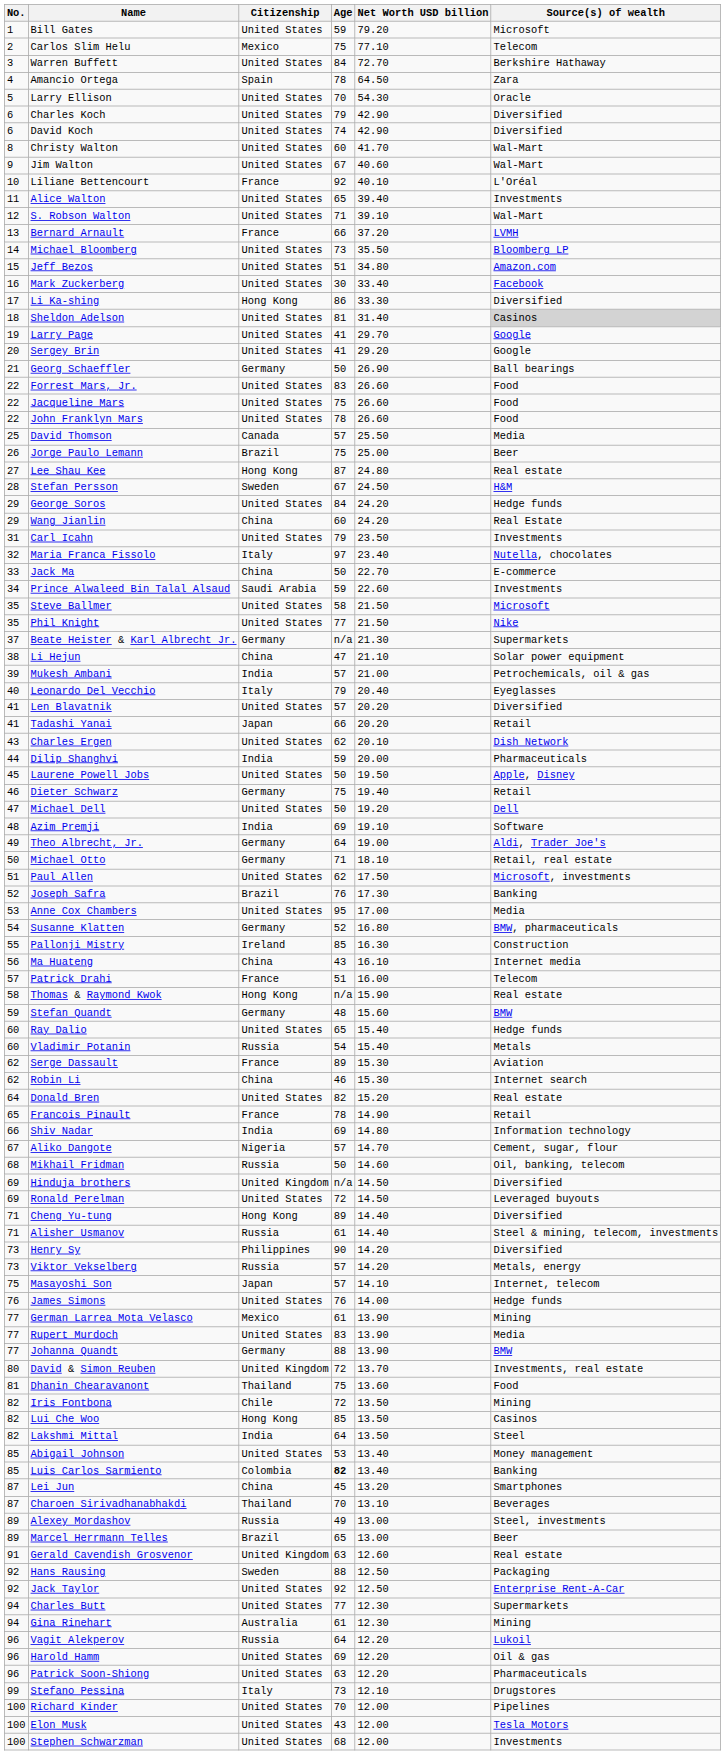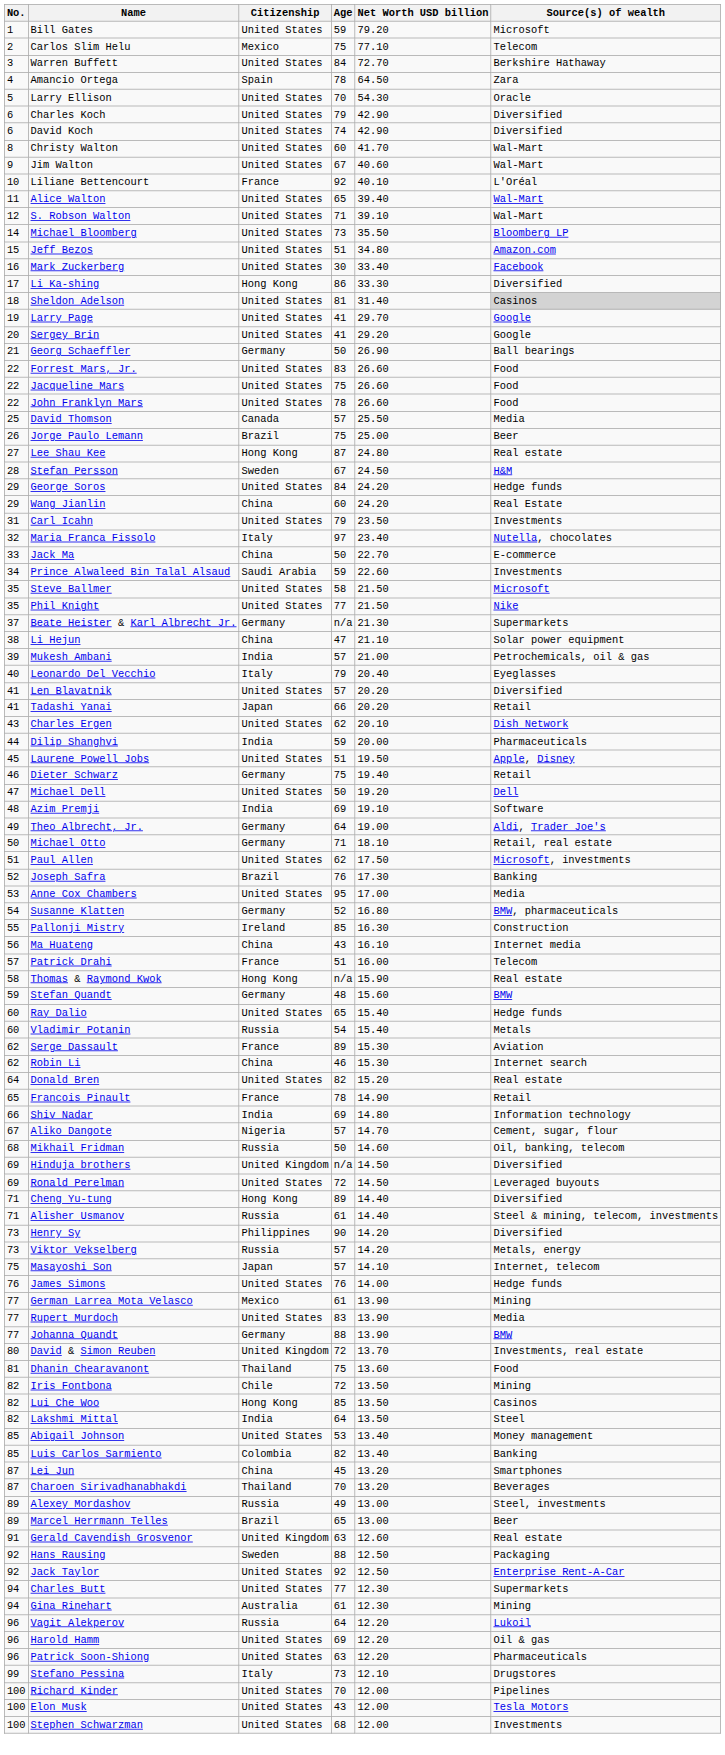 <table class="wikitable sortable">
 <tr>
 <th>No.</th>
 <th>Name</th>
 <th>Citizenship</th>
 <th>Age</th>
 <th>Net Worth USD  billion</th>
 <th>Source(s) of  wealth</th>
 </tr>
 <tr>
 <td>1</td>
 <td>Bill Gates</td>
 <td>United States</td>
 <td>59</td>
 <td>79.20</td>
 <td>Microsoft</td>
 </tr>
 <tr>
 <td>2</td>
 <td>Carlos Slim Helu</td>
 <td>Mexico</td>
 <td>75</td>
 <td>77.10</td>
 <td>Telecom</td>
 </tr>
 <tr>
 <td>3</td>
 <td>Warren Buffett</td>
 <td>United States</td>
 <td>84</td>
 <td>72.70</td>
 <td>Berkshire Hathaway</td>
 </tr>
 <tr>
 <td>4</td>
 <td>Amancio Ortega</td>
 <td>Spain</td>
 <td>78</td>
 <td>64.50</td>
 <td>Zara</td>
 </tr>
 <tr>
 <td>5</td>
 <td>Larry Ellison</td>
 <td>United States</td>
 <td>70</td>
 <td>54.30</td>
 <td>Oracle</td>
 </tr>
 <tr>
 <td>6</td>
 <td>Charles Koch</td>
 <td>United States</td>
 <td>79</td>
 <td>42.90</td>
 <td>Diversified</td>
 </tr>
 <tr>
 <td>6</td>
 <td>David Koch</td>
 <td>United States</td>
 <td>74</td>
 <td>42.90</td>
 <td>Diversified</td>
 </tr>
 <tr>
 <td>8</td>
 <td>Christy Walton</td>
 <td>United States</td>
 <td>60</td>
 <td>41.70</td>
 <td>Wal-Mart</td>
 </tr>
 <tr>
 <td>9</td>
 <td>Jim Walton</td>
 <td>United States</td>
 <td>67</td>
 <td>40.60</td>
 <td>Wal-Mart</td>
 </tr>
 <tr>
 <td>10</td>
 <td>Liliane Bettencourt</td>
 <td>France</td>
 <td>92</td>
 <td>40.10</td>
 <td>L'Oréal</td>
 </tr>
 <tr>
 <td>11</td>
 <td><a href='#'>Alice Walton</a></td>
 <td>United States</td>
 <td>65</td>
 <td>39.40</td>
-<td>Investments</td>
+<td><a href='#'>Wal-Mart</a></td>
 </tr>
 <tr>
 <td>12</td>
 <td><a href='#'>S. Robson Walton</a></td>
 <td>United States</td>
 <td>71</td>
 <td>39.10</td>
 <td>Wal-Mart</td>
-</tr>
-<tr>
-<td>13</td>
-<td><a href='#'>Bernard Arnault</a></td>
-<td>France</td>
-<td>66</td>
-<td>37.20</td>
-<td><a href='#'>LVMH</a></td>
 </tr>
 <tr>
 <td>14</td>
 <td><a href='#'>Michael Bloomberg</a></td>
 <td>United States</td>
 <td>73</td>
 <td>35.50</td>
 <td><a href='#'>Bloomberg LP</a></td>
 </tr>
 <tr>
 <td>15</td>
 <td><a href='#'>Jeff Bezos</a></td>
 <td>United States</td>
 <td>51</td>
 <td>34.80</td>
 <td><a href='#'>Amazon.com</a></td>
 </tr>
 <tr>
 <td>16</td>
 <td><a href='#'>Mark Zuckerberg</a></td>
 <td>United States</td>
 <td>30</td>
 <td>33.40</td>
 <td><a href='#'>Facebook</a></td>
 </tr>
 <tr>
 <td>17</td>
 <td><a href='#'>Li Ka-shing</a></td>
 <td>Hong Kong</td>
 <td>86</td>
 <td>33.30</td>
 <td>Diversified</td>
 </tr>
 <tr>
 <td>18</td>
 <td><a href='#'>Sheldon Adelson</a></td>
 <td>United States</td>
 <td>81</td>
 <td>31.40</td>
 <td style="background: lightgrey;">Casinos</td>
 </tr>
 <tr>
 <td>19</td>
 <td><a href='#'>Larry Page</a></td>
 <td>United States</td>
 <td>41</td>
 <td>29.70</td>
 <td><a href='#'>Google</a></td>
 </tr>
 <tr>
 <td>20</td>
 <td><a href='#'>Sergey Brin</a></td>
 <td>United States</td>
 <td>41</td>
 <td>29.20</td>
 <td>Google</td>
 </tr>
 <tr>
 <td>21</td>
 <td><a href='#'>Georg Schaeffler</a></td>
 <td>Germany</td>
 <td>50</td>
 <td>26.90</td>
 <td>Ball bearings</td>
 </tr>
 <tr>
 <td>22</td>
 <td><a href='#'>Forrest Mars, Jr.</a></td>
 <td>United States</td>
 <td>83</td>
 <td>26.60</td>
 <td>Food</td>
 </tr>
 <tr>
 <td>22</td>
 <td><a href='#'>Jacqueline Mars</a></td>
 <td>United States</td>
 <td>75</td>
 <td>26.60</td>
 <td>Food</td>
 </tr>
 <tr>
 <td>22</td>
 <td><a href='#'>John Franklyn Mars</a></td>
 <td>United States</td>
 <td>78</td>
 <td>26.60</td>
 <td>Food</td>
 </tr>
 <tr>
 <td>25</td>
 <td><a href='#'>David Thomson</a></td>
 <td>Canada</td>
 <td>57</td>
 <td>25.50</td>
 <td>Media</td>
 </tr>
 <tr>
 <td>26</td>
 <td><a href='#'>Jorge Paulo Lemann</a></td>
 <td>Brazil</td>
 <td>75</td>
 <td>25.00</td>
 <td>Beer</td>
 </tr>
 <tr>
 <td>27</td>
 <td><a href='#'>Lee Shau Kee</a></td>
 <td>Hong Kong</td>
 <td>87</td>
 <td>24.80</td>
 <td>Real estate</td>
 </tr>
 <tr>
 <td>28</td>
 <td><a href='#'>Stefan Persson</a></td>
 <td>Sweden</td>
 <td>67</td>
 <td>24.50</td>
 <td><a href='#'>H&M</a></td>
 </tr>
 <tr>
 <td>29</td>
 <td><a href='#'>George Soros</a></td>
 <td>United States</td>
 <td>84</td>
 <td>24.20</td>
 <td>Hedge funds</td>
 </tr>
 <tr>
 <td>29</td>
 <td><a href='#'>Wang Jianlin</a></td>
 <td>China</td>
 <td>60</td>
 <td>24.20</td>
 <td>Real Estate</td>
 </tr>
 <tr>
 <td>31</td>
 <td><a href='#'>Carl Icahn</a></td>
 <td>United States</td>
 <td>79</td>
 <td>23.50</td>
 <td>Investments</td>
 </tr>
 <tr>
 <td>32</td>
 <td><a href='#'>Maria Franca Fissolo</a></td>
 <td>Italy</td>
 <td>97</td>
 <td>23.40</td>
 <td><a href='#'>Nutella</a>, chocolates</td>
 </tr>
 <tr>
 <td>33</td>
 <td><a href='#'>Jack Ma</a></td>
 <td>China</td>
 <td>50</td>
 <td>22.70</td>
 <td>E-commerce</td>
 </tr>
 <tr>
 <td>34</td>
 <td><a href='#'>Prince Alwaleed Bin Talal Alsaud</a></td>
 <td>Saudi Arabia</td>
 <td>59</td>
 <td>22.60</td>
 <td>Investments</td>
 </tr>
 <tr>
 <td>35</td>
 <td><a href='#'>Steve Ballmer</a></td>
 <td>United States</td>
 <td>58</td>
 <td>21.50</td>
 <td><a href='#'>Microsoft</a></td>
 </tr>
 <tr>
 <td>35</td>
 <td><a href='#'>Phil Knight</a></td>
 <td>United States</td>
 <td>77</td>
 <td>21.50</td>
 <td><a href='#'>Nike</a></td>
 </tr>
 <tr>
 <td>37</td>
 <td><a href='#'>Beate Heister</a> & <a href='#'>Karl Albrecht Jr.</a></td>
 <td>Germany</td>
 <td>n/a</td>
 <td>21.30</td>
 <td>Supermarkets</td>
 </tr>
 <tr>
 <td>38</td>
 <td><a href='#'>Li Hejun</a></td>
 <td>China</td>
 <td>47</td>
 <td>21.10</td>
 <td>Solar power equipment</td>
 </tr>
 <tr>
 <td>39</td>
 <td><a href='#'>Mukesh Ambani</a></td>
 <td>India</td>
 <td>57</td>
 <td>21.00</td>
 <td>Petrochemicals, oil & gas</td>
 </tr>
 <tr>
 <td>40</td>
 <td><a href='#'>Leonardo Del Vecchio</a></td>
 <td>Italy</td>
 <td>79</td>
 <td>20.40</td>
 <td>Eyeglasses</td>
 </tr>
 <tr>
 <td>41</td>
 <td><a href='#'>Len Blavatnik</a></td>
 <td>United States</td>
 <td>57</td>
 <td>20.20</td>
 <td>Diversified</td>
 </tr>
 <tr>
 <td>41</td>
 <td><a href='#'>Tadashi Yanai</a></td>
 <td>Japan</td>
 <td>66</td>
 <td>20.20</td>
 <td>Retail</td>
 </tr>
 <tr>
 <td>43</td>
 <td><a href='#'>Charles Ergen</a></td>
 <td>United States</td>
 <td>62</td>
 <td>20.10</td>
 <td><a href='#'>Dish Network</a></td>
 </tr>
 <tr>
 <td>44</td>
 <td><a href='#'>Dilip Shanghvi</a></td>
 <td>India</td>
 <td>59</td>
 <td>20.00</td>
 <td>Pharmaceuticals</td>
 </tr>
 <tr>
 <td>45</td>
 <td><a href='#'>Laurene Powell Jobs</a></td>
 <td>United States</td>
-<td>50</td>
+<td>51</td>
 <td>19.50</td>
 <td><a href='#'>Apple</a>, <a href='#'>Disney</a></td>
 </tr>
 <tr>
 <td>46</td>
 <td><a href='#'>Dieter Schwarz</a></td>
 <td>Germany</td>
 <td>75</td>
 <td>19.40</td>
 <td>Retail</td>
 </tr>
 <tr>
 <td>47</td>
 <td><a href='#'>Michael Dell</a></td>
 <td>United States</td>
 <td>50</td>
 <td>19.20</td>
 <td><a href='#'>Dell</a></td>
 </tr>
 <tr>
 <td>48</td>
 <td><a href='#'>Azim Premji</a></td>
 <td>India</td>
 <td>69</td>
 <td>19.10</td>
 <td>Software</td>
 </tr>
 <tr>
 <td>49</td>
 <td><a href='#'>Theo Albrecht, Jr.</a></td>
 <td>Germany</td>
 <td>64</td>
 <td>19.00</td>
 <td><a href='#'>Aldi</a>, <a href='#'>Trader Joe's</a></td>
 </tr>
 <tr>
 <td>50</td>
 <td><a href='#'>Michael Otto</a></td>
 <td>Germany</td>
 <td>71</td>
 <td>18.10</td>
 <td>Retail, real estate</td>
 </tr>
 <tr>
 <td>51</td>
 <td><a href='#'>Paul Allen</a></td>
 <td>United States</td>
 <td>62</td>
 <td>17.50</td>
 <td><a href='#'>Microsoft</a>, investments</td>
 </tr>
 <tr>
 <td>52</td>
 <td><a href='#'>Joseph Safra</a></td>
 <td>Brazil</td>
 <td>76</td>
 <td>17.30</td>
 <td>Banking</td>
 </tr>
 <tr>
 <td>53</td>
 <td><a href='#'>Anne Cox Chambers</a></td>
 <td>United States</td>
 <td>95</td>
 <td>17.00</td>
 <td>Media</td>
 </tr>
 <tr>
 <td>54</td>
 <td><a href='#'>Susanne Klatten</a></td>
 <td>Germany</td>
 <td>52</td>
 <td>16.80</td>
 <td><a href='#'>BMW</a>, pharmaceuticals</td>
 </tr>
 <tr>
 <td>55</td>
 <td><a href='#'>Pallonji Mistry</a></td>
 <td>Ireland</td>
 <td>85</td>
 <td>16.30</td>
 <td>Construction</td>
 </tr>
 <tr>
 <td>56</td>
 <td><a href='#'>Ma Huateng</a></td>
 <td>China</td>
 <td>43</td>
 <td>16.10</td>
 <td>Internet media</td>
 </tr>
 <tr>
 <td>57</td>
 <td><a href='#'>Patrick Drahi</a></td>
 <td>France</td>
 <td>51</td>
 <td>16.00</td>
 <td>Telecom</td>
 </tr>
 <tr>
 <td>58</td>
 <td><a href='#'>Thomas</a> & <a href='#'>Raymond Kwok</a></td>
 <td>Hong Kong</td>
 <td>n/a</td>
 <td>15.90</td>
 <td>Real estate</td>
 </tr>
 <tr>
 <td>59</td>
 <td><a href='#'>Stefan Quandt</a></td>
 <td>Germany</td>
 <td>48</td>
 <td>15.60</td>
 <td><a href='#'>BMW</a></td>
 </tr>
 <tr>
 <td>60</td>
 <td><a href='#'>Ray Dalio</a></td>
 <td>United States</td>
 <td>65</td>
 <td>15.40</td>
 <td>Hedge funds</td>
 </tr>
 <tr>
 <td>60</td>
 <td><a href='#'>Vladimir Potanin</a></td>
 <td>Russia</td>
 <td>54</td>
 <td>15.40</td>
 <td>Metals</td>
 </tr>
 <tr>
 <td>62</td>
 <td><a href='#'>Serge Dassault</a></td>
 <td>France</td>
 <td>89</td>
 <td>15.30</td>
 <td>Aviation</td>
 </tr>
 <tr>
 <td>62</td>
 <td><a href='#'>Robin Li</a></td>
 <td>China</td>
 <td>46</td>
 <td>15.30</td>
 <td>Internet search</td>
 </tr>
 <tr>
 <td>64</td>
 <td><a href='#'>Donald Bren</a></td>
 <td>United States</td>
 <td>82</td>
 <td>15.20</td>
 <td>Real estate</td>
 </tr>
 <tr>
 <td>65</td>
 <td><a href='#'>Francois Pinault</a></td>
 <td>France</td>
 <td>78</td>
 <td>14.90</td>
 <td>Retail</td>
 </tr>
 <tr>
 <td>66</td>
 <td><a href='#'>Shiv Nadar</a></td>
 <td>India</td>
 <td>69</td>
 <td>14.80</td>
 <td>Information technology</td>
 </tr>
 <tr>
 <td>67</td>
 <td><a href='#'>Aliko Dangote</a></td>
 <td>Nigeria</td>
 <td>57</td>
 <td>14.70</td>
 <td>Cement, sugar, flour</td>
 </tr>
 <tr>
 <td>68</td>
 <td><a href='#'>Mikhail Fridman</a></td>
 <td>Russia</td>
 <td>50</td>
 <td>14.60</td>
 <td>Oil, banking, telecom</td>
 </tr>
 <tr>
 <td>69</td>
 <td><a href='#'>Hinduja brothers</a></td>
 <td>United Kingdom</td>
 <td>n/a</td>
 <td>14.50</td>
 <td>Diversified</td>
 </tr>
 <tr>
 <td>69</td>
 <td><a href='#'>Ronald Perelman</a></td>
 <td>United States</td>
 <td>72</td>
 <td>14.50</td>
 <td>Leveraged buyouts</td>
 </tr>
 <tr>
 <td>71</td>
 <td><a href='#'>Cheng Yu-tung</a></td>
 <td>Hong Kong</td>
 <td>89</td>
 <td>14.40</td>
 <td>Diversified</td>
 </tr>
 <tr>
 <td>71</td>
 <td><a href='#'>Alisher Usmanov</a></td>
 <td>Russia</td>
 <td>61</td>
 <td>14.40</td>
 <td>Steel & mining, telecom, investments</td>
 </tr>
 <tr>
 <td>73</td>
 <td><a href='#'>Henry Sy</a></td>
 <td>Philippines</td>
 <td>90</td>
 <td>14.20</td>
 <td>Diversified</td>
 </tr>
 <tr>
 <td>73</td>
 <td><a href='#'>Viktor Vekselberg</a></td>
 <td>Russia</td>
 <td>57</td>
 <td>14.20</td>
 <td>Metals, energy</td>
 </tr>
 <tr>
 <td>75</td>
 <td><a href='#'>Masayoshi Son</a></td>
 <td>Japan</td>
 <td>57</td>
 <td>14.10</td>
 <td>Internet, telecom</td>
 </tr>
 <tr>
 <td>76</td>
 <td><a href='#'>James Simons</a></td>
 <td>United States</td>
 <td>76</td>
 <td>14.00</td>
 <td>Hedge funds</td>
 </tr>
 <tr>
 <td>77</td>
 <td><a href='#'>German Larrea Mota Velasco</a></td>
 <td>Mexico</td>
 <td>61</td>
 <td>13.90</td>
 <td>Mining</td>
 </tr>
 <tr>
 <td>77</td>
 <td><a href='#'>Rupert Murdoch</a></td>
 <td>United States</td>
 <td>83</td>
 <td>13.90</td>
 <td>Media</td>
 </tr>
 <tr>
 <td>77</td>
 <td><a href='#'>Johanna Quandt</a></td>
 <td>Germany</td>
 <td>88</td>
 <td>13.90</td>
 <td><a href='#'>BMW</a></td>
 </tr>
 <tr>
 <td>80</td>
 <td><a href='#'>David</a> & <a href='#'>Simon Reuben</a></td>
 <td>United Kingdom</td>
 <td>72</td>
 <td>13.70</td>
 <td>Investments, real estate</td>
 </tr>
 <tr>
 <td>81</td>
 <td><a href='#'>Dhanin Chearavanont</a></td>
 <td>Thailand</td>
 <td>75</td>
 <td>13.60</td>
 <td>Food</td>
 </tr>
 <tr>
 <td>82</td>
 <td><a href='#'>Iris Fontbona</a></td>
 <td>Chile</td>
 <td>72</td>
 <td>13.50</td>
 <td>Mining</td>
 </tr>
 <tr>
 <td>82</td>
 <td><a href='#'>Lui Che Woo</a></td>
 <td>Hong Kong</td>
 <td>85</td>
 <td>13.50</td>
 <td>Casinos</td>
 </tr>
 <tr>
 <td>82</td>
 <td><a href='#'>Lakshmi Mittal</a></td>
 <td>India</td>
 <td>64</td>
 <td>13.50</td>
 <td>Steel</td>
 </tr>
 <tr>
 <td>85</td>
 <td><a href='#'>Abigail Johnson</a></td>
 <td>United States</td>
 <td>53</td>
 <td>13.40</td>
 <td>Money management</td>
 </tr>
 <tr>
 <td>85</td>
 <td><a href='#'>Luis Carlos Sarmiento</a></td>
 <td>Colombia</td>
-<td><strong>82</strong></td>
+<td>82</td>
 <td>13.40</td>
 <td>Banking</td>
 </tr>
 <tr>
 <td>87</td>
 <td><a href='#'>Lei Jun</a></td>
 <td>China</td>
 <td>45</td>
 <td>13.20</td>
 <td>Smartphones</td>
 </tr>
 <tr>
 <td>87</td>
 <td><a href='#'>Charoen Sirivadhanabhakdi</a></td>
 <td>Thailand</td>
 <td>70</td>
-<td>13.10</td>
+<td>13.20</td>
 <td>Beverages</td>
 </tr>
 <tr>
 <td>89</td>
 <td><a href='#'>Alexey Mordashov</a></td>
 <td>Russia</td>
 <td>49</td>
 <td>13.00</td>
 <td>Steel, investments</td>
 </tr>
 <tr>
 <td>89</td>
 <td><a href='#'>Marcel Herrmann Telles</a></td>
 <td>Brazil</td>
 <td>65</td>
 <td>13.00</td>
 <td>Beer</td>
 </tr>
 <tr>
 <td>91</td>
 <td><a href='#'>Gerald Cavendish Grosvenor</a></td>
 <td>United Kingdom</td>
 <td>63</td>
 <td>12.60</td>
 <td>Real estate</td>
 </tr>
 <tr>
 <td>92</td>
 <td><a href='#'>Hans Rausing</a></td>
 <td>Sweden</td>
 <td>88</td>
 <td>12.50</td>
 <td>Packaging</td>
 </tr>
 <tr>
 <td>92</td>
 <td><a href='#'>Jack Taylor</a></td>
 <td>United States</td>
 <td>92</td>
 <td>12.50</td>
 <td><a href='#'>Enterprise Rent-A-Car</a></td>
 </tr>
 <tr>
 <td>94</td>
 <td><a href='#'>Charles Butt</a></td>
 <td>United States</td>
 <td>77</td>
 <td>12.30</td>
 <td>Supermarkets</td>
 </tr>
 <tr>
 <td>94</td>
 <td><a href='#'>Gina Rinehart</a></td>
 <td>Australia</td>
 <td>61</td>
 <td>12.30</td>
 <td>Mining</td>
 </tr>
 <tr>
 <td>96</td>
 <td><a href='#'>Vagit Alekperov</a></td>
 <td>Russia</td>
 <td>64</td>
 <td>12.20</td>
 <td><a href='#'>Lukoil</a></td>
 </tr>
 <tr>
 <td>96</td>
 <td><a href='#'>Harold Hamm</a></td>
 <td>United States</td>
 <td>69</td>
 <td>12.20</td>
 <td>Oil & gas</td>
 </tr>
 <tr>
 <td>96</td>
 <td><a href='#'>Patrick Soon-Shiong</a></td>
 <td>United States</td>
 <td>63</td>
 <td>12.20</td>
 <td>Pharmaceuticals</td>
 </tr>
 <tr>
 <td>99</td>
 <td><a href='#'>Stefano Pessina</a></td>
 <td>Italy</td>
 <td>73</td>
 <td>12.10</td>
 <td>Drugstores</td>
 </tr>
 <tr>
 <td>100</td>
 <td><a href='#'>Richard Kinder</a></td>
 <td>United States</td>
 <td>70</td>
 <td>12.00</td>
 <td>Pipelines</td>
 </tr>
 <tr>
 <td>100</td>
 <td><a href='#'>Elon Musk</a></td>
 <td>United States</td>
 <td>43</td>
 <td>12.00</td>
 <td><a href='#'>Tesla Motors</a></td>
 </tr>
 <tr>
 <td>100</td>
 <td><a href='#'>Stephen Schwarzman</a></td>
 <td>United States</td>
 <td>68</td>
 <td>12.00</td>
 <td>Investments</td>
 </tr>
 </table>
